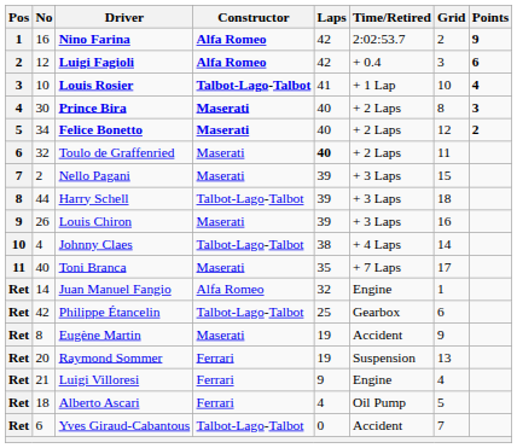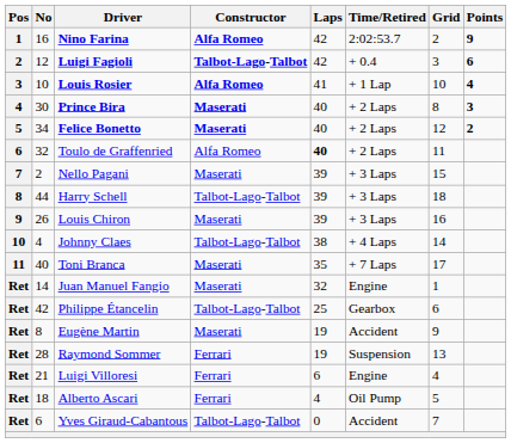 <table class="wikitable" style="font-size: 95%;">
 <tr>
 <th>Pos</th>
 <th>No</th>
 <th>Driver</th>
 <th>Constructor</th>
 <th>Laps</th>
 <th>Time/Retired</th>
 <th>Grid</th>
 <th>Points</th>
 </tr>
 <tr>
 <th>1</th>
 <td>16</td>
 <td> <strong><a href='#'>Nino Farina</a></strong></td>
 <td><strong><a href='#'>Alfa Romeo</a></strong></td>
 <td>42</td>
 <td>2:02:53.7</td>
 <td>2</td>
 <td><strong>9</strong></td>
 </tr>
 <tr>
 <th>2</th>
 <td>12</td>
 <td> <strong><a href='#'>Luigi Fagioli</a></strong></td>
-<td><strong><a href='#'>Alfa Romeo</a></strong></td>
+<td><strong><a href='#'>Talbot-Lago</a>-<a href='#'>Talbot</a></strong></td>
 <td>42</td>
 <td>+ 0.4</td>
 <td>3</td>
 <td><strong>6</strong></td>
 </tr>
 <tr>
 <th>3</th>
 <td>10</td>
 <td> <strong><a href='#'>Louis Rosier</a></strong></td>
-<td><strong><a href='#'>Talbot-Lago</a>-<a href='#'>Talbot</a></strong></td>
+<td><strong><a href='#'>Alfa Romeo</a></strong></td>
 <td>41</td>
 <td>+ 1 Lap</td>
 <td>10</td>
 <td><strong>4</strong></td>
 </tr>
 <tr>
 <th>4</th>
 <td>30</td>
 <td> <strong><a href='#'>Prince Bira</a></strong></td>
 <td><strong><a href='#'>Maserati</a></strong></td>
 <td>40</td>
 <td>+ 2 Laps</td>
 <td>8</td>
 <td><strong>3</strong></td>
 </tr>
 <tr>
 <th>5</th>
 <td>34</td>
 <td> <strong><a href='#'>Felice Bonetto</a></strong></td>
 <td><strong><a href='#'>Maserati</a></strong></td>
 <td>40</td>
 <td>+ 2 Laps</td>
 <td>12</td>
 <td><strong>2</strong></td>
 </tr>
 <tr>
 <th>6</th>
 <td>32</td>
 <td> <a href='#'>Toulo de Graffenried</a></td>
-<td><a href='#'>Maserati</a></td>
+<td><a href='#'>Alfa Romeo</a></td>
 <td><strong>40</strong></td>
 <td>+ 2 Laps</td>
 <td>11</td>
 <td> </td>
 </tr>
 <tr>
 <th>7</th>
 <td>2</td>
 <td> <a href='#'>Nello Pagani</a></td>
 <td><a href='#'>Maserati</a></td>
 <td>39</td>
 <td>+ 3 Laps</td>
 <td>15</td>
 <td> </td>
 </tr>
 <tr>
 <th>8</th>
 <td>44</td>
 <td> <a href='#'>Harry Schell</a></td>
 <td><a href='#'>Talbot-Lago</a>-<a href='#'>Talbot</a></td>
 <td>39</td>
 <td>+ 3 Laps</td>
 <td>18</td>
 <td> </td>
 </tr>
 <tr>
 <th>9</th>
 <td>26</td>
 <td> <a href='#'>Louis Chiron</a></td>
 <td><a href='#'>Maserati</a></td>
 <td>39</td>
 <td>+ 3 Laps</td>
 <td>16</td>
 <td> </td>
 </tr>
 <tr>
 <th>10</th>
 <td>4</td>
 <td> <a href='#'>Johnny Claes</a></td>
 <td><a href='#'>Talbot-Lago</a>-<a href='#'>Talbot</a></td>
 <td>38</td>
 <td>+ 4 Laps</td>
 <td>14</td>
 <td> </td>
 </tr>
 <tr>
 <th>11</th>
 <td>40</td>
 <td> <a href='#'>Toni Branca</a></td>
 <td><a href='#'>Maserati</a></td>
 <td>35</td>
 <td>+ 7 Laps</td>
 <td>17</td>
 <td> </td>
 </tr>
 <tr>
 <th>Ret</th>
 <td>14</td>
 <td> <a href='#'>Juan Manuel Fangio</a></td>
-<td><a href='#'>Alfa Romeo</a></td>
+<td><a href='#'>Maserati</a></td>
 <td>32</td>
 <td>Engine</td>
 <td>1</td>
 <td> </td>
 </tr>
 <tr>
 <th>Ret</th>
 <td>42</td>
 <td> <a href='#'>Philippe Étancelin</a></td>
 <td><a href='#'>Talbot-Lago</a>-<a href='#'>Talbot</a></td>
 <td>25</td>
 <td>Gearbox</td>
 <td>6</td>
 <td> </td>
 </tr>
 <tr>
 <th>Ret</th>
 <td>8</td>
 <td> <a href='#'>Eugène Martin</a></td>
 <td><a href='#'>Maserati</a></td>
 <td>19</td>
 <td>Accident</td>
 <td>9</td>
 <td> </td>
 </tr>
 <tr>
 <th>Ret</th>
-<td>20</td>
+<td>28</td>
 <td> <a href='#'>Raymond Sommer</a></td>
 <td><a href='#'>Ferrari</a></td>
 <td>19</td>
 <td>Suspension</td>
 <td>13</td>
 <td> </td>
 </tr>
 <tr>
 <th>Ret</th>
 <td>21</td>
 <td> <a href='#'>Luigi Villoresi</a></td>
 <td><a href='#'>Ferrari</a></td>
-<td>9</td>
+<td>6</td>
 <td>Engine</td>
 <td>4</td>
 <td> </td>
 </tr>
 <tr>
 <th>Ret</th>
 <td>18</td>
 <td> <a href='#'>Alberto Ascari</a></td>
 <td><a href='#'>Ferrari</a></td>
 <td>4</td>
 <td>Oil Pump</td>
 <td>5</td>
 <td> </td>
 </tr>
 <tr>
 <th>Ret</th>
 <td>6</td>
 <td> <a href='#'>Yves Giraud-Cabantous</a></td>
 <td><a href='#'>Talbot-Lago</a>-<a href='#'>Talbot</a></td>
 <td>0</td>
 <td>Accident</td>
 <td>7</td>
 <td> </td>
 </tr>
 <tr>
 <th colspan="8"></th>
 </tr>
 </table>
